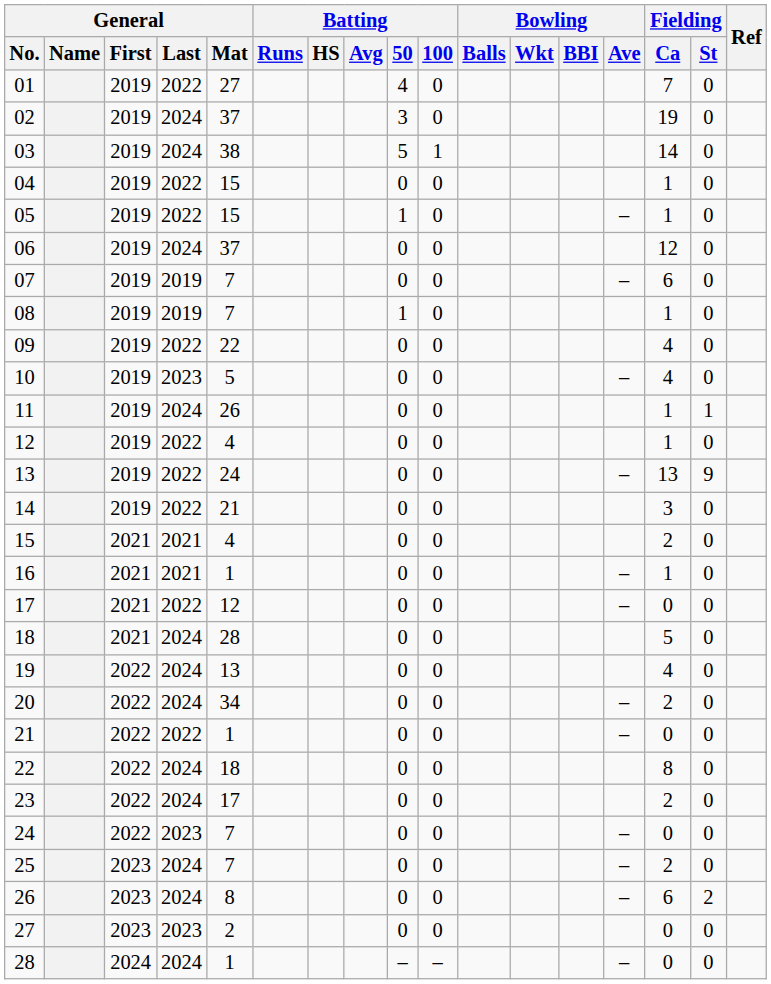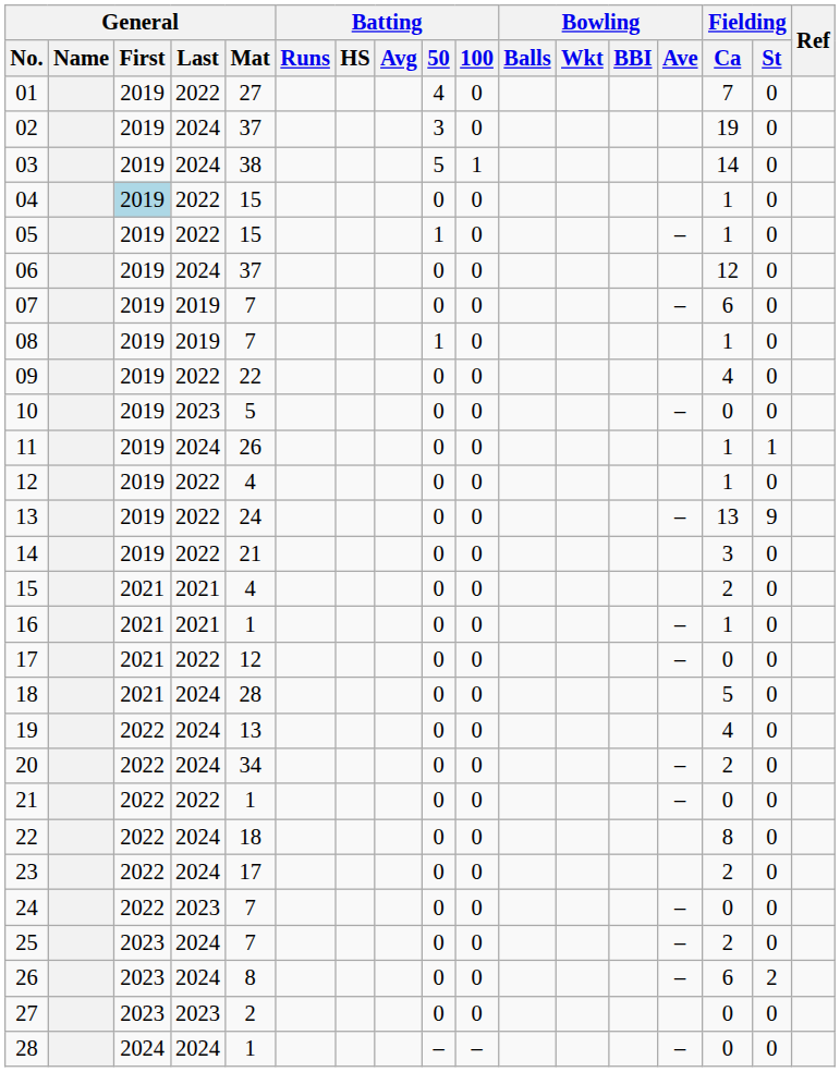 <table class="wikitable plainrowheaders sortable">
 <tr align="center">
 <th scope="col" colspan=5 class="unsortable">General</th>
 <th scope="col" colspan=5 class="unsortable"><a href='#'>Batting</a></th>
 <th scope="col" colspan=4 class="unsortable"><a href='#'>Bowling</a></th>
 <th scope="col" colspan=2 class="unsortable"><a href='#'>Fielding</a></th>
 <th scope="col" rowspan=2 class="unsortable">Ref</th>
 </tr>
 <tr align="center">
 <th scope="col">No.</th>
 <th scope="col">Name</th>
 <th scope="col">First</th>
 <th scope="col">Last</th>
 <th scope="col">Mat</th>
 <th scope="col"><a href='#'>Runs</a></th>
 <th scope="col">HS</th>
 <th scope="col"><a href='#'>Avg</a></th>
 <th scope="col"><a href='#'>50</a></th>
 <th scope="col"><a href='#'>100</a></th>
 <th scope="col"><a href='#'>Balls</a></th>
 <th scope="col"><a href='#'>Wkt</a></th>
 <th scope="col"><a href='#'>BBI</a></th>
 <th scope="col"><a href='#'>Ave</a></th>
 <th scope="col"><a href='#'>Ca</a></th>
 <th scope="col"><a href='#'>St</a></th>
 </tr>
 <tr align="center">
 <td><span>0</span>1</td>
 <th scope="row" align="left"></th>
 <td>2019</td>
 <td>2022</td>
 <td>27</td>
 <td></td>
 <td></td>
 <td></td>
 <td>4</td>
 <td>0</td>
 <td></td>
 <td></td>
 <td></td>
 <td></td>
 <td>7</td>
 <td>0</td>
 <td></td>
 </tr>
 <tr align="center">
 <td><span>0</span>2</td>
 <th scope="row" align="left"></th>
 <td>2019</td>
 <td>2024</td>
 <td>37</td>
 <td></td>
 <td></td>
 <td></td>
 <td>3</td>
 <td>0</td>
 <td></td>
 <td></td>
 <td></td>
 <td></td>
 <td>19</td>
 <td>0</td>
 <td></td>
 </tr>
 <tr align="center">
 <td><span>0</span>3</td>
 <th scope="row" align="left"></th>
 <td>2019</td>
 <td>2024</td>
 <td>38</td>
 <td></td>
 <td></td>
 <td></td>
 <td>5</td>
 <td>1</td>
 <td></td>
 <td></td>
 <td></td>
 <td></td>
 <td>14</td>
 <td>0</td>
 <td></td>
 </tr>
 <tr align="center">
 <td><span>0</span>4</td>
 <th scope="row" align="left"></th>
-<td>2019</td>
+<td style="background: lightblue;">2019</td>
 <td>2022</td>
 <td>15</td>
 <td></td>
 <td></td>
 <td></td>
 <td>0</td>
 <td>0</td>
 <td></td>
 <td></td>
 <td></td>
 <td></td>
 <td>1</td>
 <td>0</td>
 <td></td>
 </tr>
 <tr align="center">
 <td><span>0</span>5</td>
 <th scope="row" align="left"></th>
 <td>2019</td>
 <td>2022</td>
 <td>15</td>
 <td></td>
 <td></td>
 <td></td>
 <td>1</td>
 <td>0</td>
 <td></td>
 <td></td>
 <td></td>
 <td>–</td>
 <td>1</td>
 <td>0</td>
 <td></td>
 </tr>
 <tr align="center">
 <td><span>0</span>6</td>
 <th scope="row" align="left"></th>
 <td>2019</td>
 <td>2024</td>
 <td>37</td>
 <td></td>
 <td></td>
 <td></td>
 <td>0</td>
 <td>0</td>
 <td></td>
 <td></td>
 <td></td>
 <td></td>
 <td>12</td>
 <td>0</td>
 <td></td>
 </tr>
 <tr align="center">
 <td><span>0</span>7</td>
 <th scope="row" align="left"></th>
 <td>2019</td>
 <td>2019</td>
 <td>7</td>
 <td></td>
 <td></td>
 <td></td>
 <td>0</td>
 <td>0</td>
 <td></td>
 <td></td>
 <td></td>
 <td>–</td>
 <td>6</td>
 <td>0</td>
 <td></td>
 </tr>
 <tr align="center">
 <td><span>0</span>8</td>
 <th scope="row" align="left"></th>
 <td>2019</td>
 <td>2019</td>
 <td>7</td>
 <td></td>
 <td></td>
 <td></td>
 <td>1</td>
 <td>0</td>
 <td></td>
 <td></td>
 <td></td>
 <td></td>
 <td>1</td>
 <td>0</td>
 <td></td>
 </tr>
 <tr align="center">
 <td><span>0</span>9</td>
 <th scope="row" align="left"></th>
 <td>2019</td>
 <td>2022</td>
 <td>22</td>
 <td></td>
 <td></td>
 <td></td>
 <td>0</td>
 <td>0</td>
 <td></td>
 <td></td>
 <td></td>
 <td></td>
 <td>4</td>
 <td>0</td>
 <td></td>
 </tr>
 <tr align="center">
 <td>10</td>
 <th scope="row" align="left"></th>
 <td>2019</td>
 <td>2023</td>
 <td>5</td>
 <td></td>
 <td></td>
 <td></td>
 <td>0</td>
 <td>0</td>
 <td></td>
 <td></td>
 <td></td>
 <td>–</td>
-<td>4</td>
+<td>0</td>
 <td>0</td>
 <td></td>
 </tr>
 <tr align="center">
 <td>11</td>
 <th scope="row" align="left"></th>
 <td>2019</td>
 <td>2024</td>
 <td>26</td>
 <td></td>
 <td></td>
 <td></td>
 <td>0</td>
 <td>0</td>
 <td></td>
 <td></td>
 <td></td>
 <td></td>
 <td>1</td>
 <td>1</td>
 <td></td>
 </tr>
 <tr align="center">
 <td>12</td>
 <th scope="row" align="left"></th>
 <td>2019</td>
 <td>2022</td>
 <td>4</td>
 <td></td>
 <td></td>
 <td></td>
 <td>0</td>
 <td>0</td>
 <td></td>
 <td></td>
 <td></td>
 <td></td>
 <td>1</td>
 <td>0</td>
 <td></td>
 </tr>
 <tr align="center">
 <td>13</td>
 <th scope="row" align="left"></th>
 <td>2019</td>
 <td>2022</td>
 <td>24</td>
 <td></td>
 <td></td>
 <td></td>
 <td>0</td>
 <td>0</td>
 <td></td>
 <td></td>
 <td></td>
 <td>–</td>
 <td>13</td>
 <td>9</td>
 <td></td>
 </tr>
 <tr align="center">
 <td>14</td>
 <th scope="row" align="left"></th>
 <td>2019</td>
 <td>2022</td>
 <td>21</td>
 <td></td>
 <td></td>
 <td></td>
 <td>0</td>
 <td>0</td>
 <td></td>
 <td></td>
 <td></td>
 <td></td>
 <td>3</td>
 <td>0</td>
 <td></td>
 </tr>
 <tr align="center">
 <td>15</td>
 <th scope="row" align="left"></th>
 <td>2021</td>
 <td>2021</td>
 <td>4</td>
 <td></td>
 <td></td>
 <td></td>
 <td>0</td>
 <td>0</td>
 <td></td>
 <td></td>
 <td></td>
 <td></td>
 <td>2</td>
 <td>0</td>
 <td></td>
 </tr>
 <tr align="center">
 <td>16</td>
 <th scope="row" align="left"></th>
 <td>2021</td>
 <td>2021</td>
 <td>1</td>
 <td></td>
 <td></td>
 <td></td>
 <td>0</td>
 <td>0</td>
 <td></td>
 <td></td>
 <td></td>
 <td>–</td>
 <td>1</td>
 <td>0</td>
 <td></td>
 </tr>
 <tr align="center">
 <td>17</td>
 <th scope="row" align="left"></th>
 <td>2021</td>
 <td>2022</td>
 <td>12</td>
 <td></td>
 <td></td>
 <td></td>
 <td>0</td>
 <td>0</td>
 <td></td>
 <td></td>
 <td></td>
 <td>–</td>
 <td>0</td>
 <td>0</td>
 <td></td>
 </tr>
 <tr align="center">
 <td>18</td>
 <th scope="row" align="left"></th>
 <td>2021</td>
 <td>2024</td>
 <td>28</td>
 <td></td>
 <td></td>
 <td></td>
 <td>0</td>
 <td>0</td>
 <td></td>
 <td></td>
 <td></td>
 <td></td>
 <td>5</td>
 <td>0</td>
 <td></td>
 </tr>
 <tr align="center">
 <td>19</td>
 <th scope="row" align="left"></th>
 <td>2022</td>
 <td>2024</td>
 <td>13</td>
 <td></td>
 <td></td>
 <td></td>
 <td>0</td>
 <td>0</td>
 <td></td>
 <td></td>
 <td></td>
 <td></td>
 <td>4</td>
 <td>0</td>
 <td></td>
 </tr>
 <tr align="center">
 <td>20</td>
 <th scope="row" align="left"></th>
 <td>2022</td>
 <td>2024</td>
 <td>34</td>
 <td></td>
 <td></td>
 <td></td>
 <td>0</td>
 <td>0</td>
 <td></td>
 <td></td>
 <td></td>
 <td>–</td>
 <td>2</td>
 <td>0</td>
 <td></td>
 </tr>
 <tr align="center">
 <td>21</td>
 <th scope="row" align="left"></th>
 <td>2022</td>
 <td>2022</td>
 <td>1</td>
 <td></td>
 <td></td>
 <td></td>
 <td>0</td>
 <td>0</td>
 <td></td>
 <td></td>
 <td></td>
 <td>–</td>
 <td>0</td>
 <td>0</td>
 <td></td>
 </tr>
 <tr align="center">
 <td>22</td>
 <th scope="row" align="left"></th>
 <td>2022</td>
 <td>2024</td>
 <td>18</td>
 <td></td>
 <td></td>
 <td></td>
 <td>0</td>
 <td>0</td>
 <td></td>
 <td></td>
 <td></td>
 <td></td>
 <td>8</td>
 <td>0</td>
 <td></td>
 </tr>
 <tr align="center">
 <td>23</td>
 <th scope="row" align="left"></th>
 <td>2022</td>
 <td>2024</td>
 <td>17</td>
 <td></td>
 <td></td>
 <td></td>
 <td>0</td>
 <td>0</td>
 <td></td>
 <td></td>
 <td></td>
 <td></td>
 <td>2</td>
 <td>0</td>
 <td></td>
 </tr>
 <tr align="center">
 <td>24</td>
 <th scope="row" align="left"></th>
 <td>2022</td>
 <td>2023</td>
 <td>7</td>
 <td></td>
 <td></td>
 <td></td>
 <td>0</td>
 <td>0</td>
 <td></td>
 <td></td>
 <td></td>
 <td>–</td>
 <td>0</td>
 <td>0</td>
 <td></td>
 </tr>
 <tr align="center">
 <td>25</td>
 <th scope="row" align="left"></th>
 <td>2023</td>
 <td>2024</td>
 <td>7</td>
 <td></td>
 <td></td>
 <td></td>
 <td>0</td>
 <td>0</td>
 <td></td>
 <td></td>
 <td></td>
 <td>–</td>
 <td>2</td>
 <td>0</td>
 <td></td>
 </tr>
 <tr align="center">
 <td>26</td>
 <th scope="row" align="left"></th>
 <td>2023</td>
 <td>2024</td>
 <td>8</td>
 <td></td>
 <td></td>
 <td></td>
 <td>0</td>
 <td>0</td>
 <td></td>
 <td></td>
 <td></td>
 <td>–</td>
 <td>6</td>
 <td>2</td>
 <td></td>
 </tr>
 <tr align="center">
 <td>27</td>
 <th scope="row" align="left"></th>
 <td>2023</td>
 <td>2023</td>
 <td>2</td>
 <td></td>
 <td></td>
 <td></td>
 <td>0</td>
 <td>0</td>
 <td></td>
 <td></td>
 <td></td>
 <td></td>
 <td>0</td>
 <td>0</td>
 <td></td>
 </tr>
 <tr align="center">
 <td>28</td>
 <th scope="row" align="left"></th>
 <td>2024</td>
 <td>2024</td>
 <td>1</td>
 <td></td>
 <td></td>
 <td></td>
 <td>–</td>
 <td>–</td>
 <td></td>
 <td></td>
 <td></td>
 <td>–</td>
 <td>0</td>
 <td>0</td>
 <td></td>
 </tr>
 </table>
